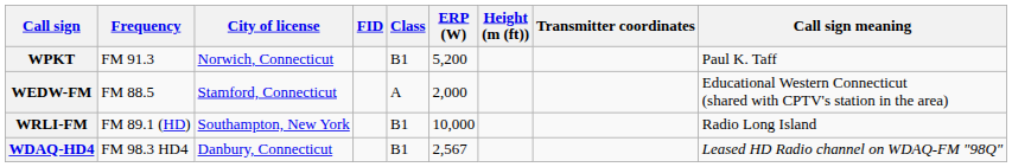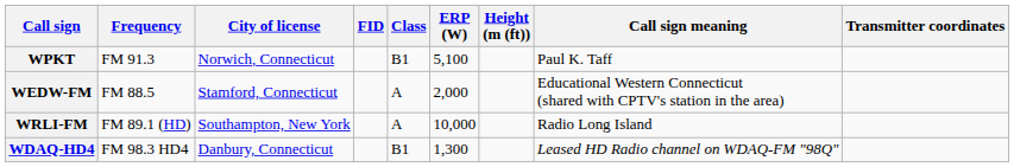 <table class="wikitable sortable">
 <tr>
 <th scope="col"><a href='#'>Call sign</a></th>
 <th scope="col" data-sort-type="number"><a href='#'>Frequency</a></th>
 <th scope="col"><a href='#'>City of license</a></th>
 <th scope="col" data-sort-type="number"><a href='#'>FID</a></th>
 <th scope="col"><a href='#'>Class</a></th>
 <th scope="col" data-sort-type="number"><a href='#'>ERP</a><br>(W)</th>
 <th scope="col" data-sort-type="number"><a href='#'>Height</a><br>(m (ft))</th>
+<th scope="col" class="unsortable">Call sign meaning</th>
 <th scope="col" class="unsortable">Transmitter coordinates</th>
-<th scope="col" class="unsortable">Call sign meaning</th>
 </tr>
 <tr>
 <th scope="row">WPKT</th>
 <td>FM 91.3</td>
 <td><a href='#'>Norwich, Connecticut</a></td>
 <td></td>
 <td>B1</td>
-<td>5,200</td>
-<td></td>
+<td>5,100</td>
 <td></td>
 <td>Paul K. Taff</td>
+<td></td>
 </tr>
 <tr>
 <th scope="row">WEDW-FM</th>
 <td>FM 88.5</td>
 <td><a href='#'>Stamford, Connecticut</a></td>
 <td></td>
 <td>A</td>
 <td>2,000</td>
 <td></td>
+<td>Educational Western Connecticut<br>(shared with CPTV's station in the area)</td>
 <td></td>
-<td>Educational Western Connecticut<br>(shared with CPTV's station in the area)</td>
 </tr>
 <tr>
 <th scope="row">WRLI-FM</th>
 <td>FM 89.1 (<a href='#'>HD</a>)</td>
 <td><a href='#'>Southampton, New York</a></td>
 <td></td>
-<td>B1</td>
+<td>A</td>
 <td>10,000</td>
 <td></td>
+<td>Radio Long Island</td>
 <td></td>
-<td>Radio Long Island</td>
 </tr>
 <tr>
 <th scope="row"><a href='#'> WDAQ-HD4</a></th>
 <td>FM 98.3 HD4</td>
 <td><a href='#'>Danbury, Connecticut</a></td>
 <td></td>
 <td>B1</td>
-<td>2,567</td>
-<td></td>
+<td>1,300</td>
 <td></td>
 <td><em>Leased HD Radio channel on WDAQ-FM "98Q"</em></td>
+<td></td>
 </tr>
 </table>
